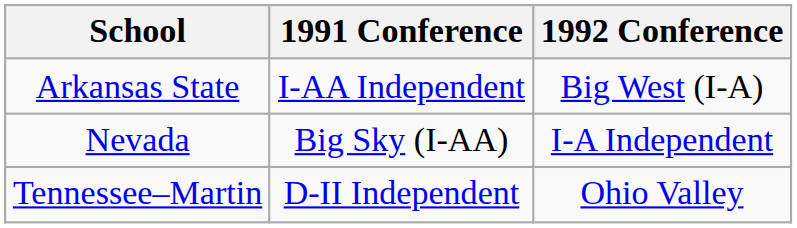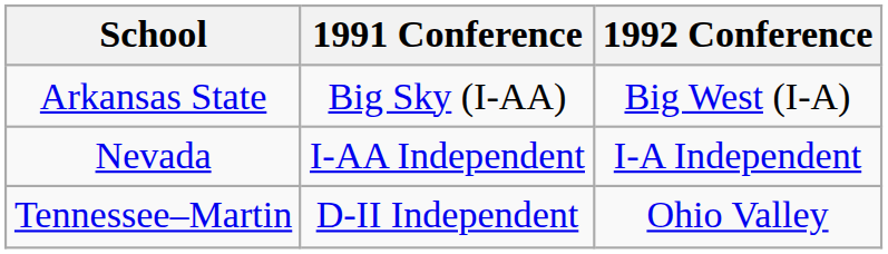 <table class="wikitable sortable">
 <tr>
 <th>School</th>
 <th>1991 Conference</th>
 <th>1992 Conference</th>
 </tr>
 <tr style="text-align:center;">
 <td><a href='#'>Arkansas State</a></td>
-<td><a href='#'>I-AA Independent</a></td>
+<td><a href='#'>Big Sky</a> (I-AA)</td>
 <td><a href='#'>Big West</a> (I-A)</td>
 </tr>
 <tr style="text-align:center;">
 <td><a href='#'>Nevada</a></td>
-<td><a href='#'>Big Sky</a> (I-AA)</td>
+<td><a href='#'>I-AA Independent</a></td>
 <td><a href='#'>I-A Independent</a></td>
 </tr>
 <tr style="text-align:center;">
 <td><a href='#'>Tennessee–Martin</a></td>
 <td><a href='#'>D-II Independent</a></td>
 <td><a href='#'>Ohio Valley</a></td>
 </tr>
 </table>
